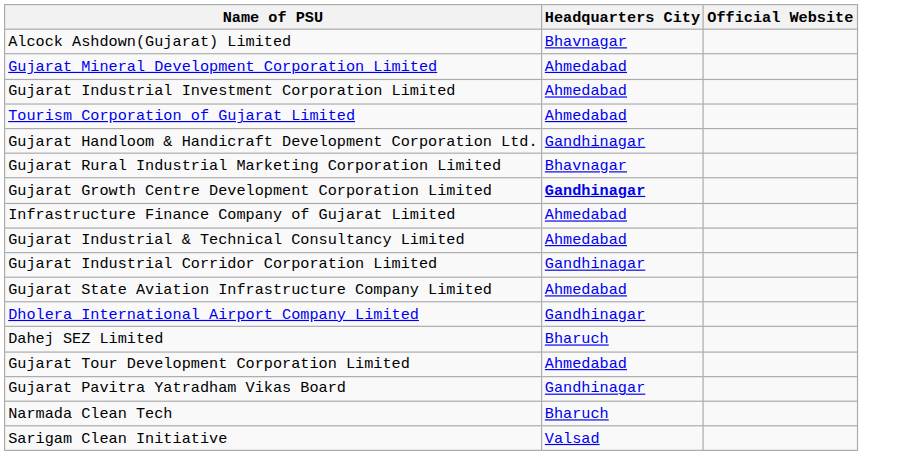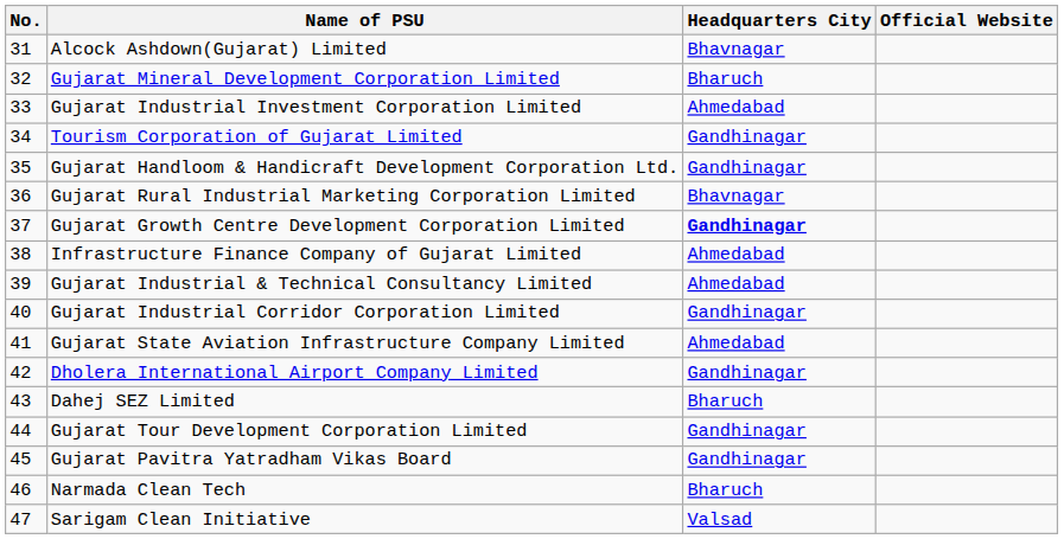 <table class="wikitable">
 <tr>
+<th>No.</th>
 <th>Name of PSU</th>
 <th>Headquarters City</th>
 <th>Official Website</th>
 </tr>
 <tr>
+<td>31</td>
 <td>Alcock Ashdown(Gujarat) Limited</td>
 <td><a href='#'>Bhavnagar</a></td>
 <td></td>
 </tr>
 <tr>
+<td>32</td>
 <td><a href='#'>Gujarat Mineral Development Corporation Limited</a></td>
-<td><a href='#'>Ahmedabad</a></td>
+<td><a href='#'>Bharuch</a></td>
 <td></td>
 </tr>
 <tr>
+<td>33</td>
 <td>Gujarat Industrial Investment Corporation Limited</td>
 <td><a href='#'>Ahmedabad</a></td>
 <td></td>
 </tr>
 <tr>
+<td>34</td>
 <td><a href='#'>Tourism Corporation of Gujarat Limited</a></td>
-<td><a href='#'>Ahmedabad</a></td>
+<td><a href='#'>Gandhinagar</a></td>
 <td></td>
 </tr>
 <tr>
+<td>35</td>
 <td>Gujarat Handloom & Handicraft Development Corporation Ltd.</td>
 <td><a href='#'>Gandhinagar</a></td>
 <td></td>
 </tr>
 <tr>
+<td>36</td>
 <td>Gujarat Rural Industrial Marketing Corporation Limited</td>
 <td><a href='#'>Bhavnagar</a></td>
 <td></td>
 </tr>
 <tr>
+<td>37</td>
 <td>Gujarat Growth Centre Development Corporation Limited</td>
 <td><strong><a href='#'>Gandhinagar</a></strong></td>
 <td></td>
 </tr>
 <tr>
+<td>38</td>
 <td>Infrastructure Finance Company of Gujarat Limited</td>
 <td><a href='#'>Ahmedabad</a></td>
 <td></td>
 </tr>
 <tr>
+<td>39</td>
 <td>Gujarat Industrial & Technical Consultancy Limited</td>
 <td><a href='#'>Ahmedabad</a></td>
 <td></td>
 </tr>
 <tr>
+<td>40</td>
 <td>Gujarat Industrial Corridor Corporation Limited</td>
 <td><a href='#'>Gandhinagar</a></td>
 <td></td>
 </tr>
 <tr>
+<td>41</td>
 <td>Gujarat State Aviation Infrastructure Company Limited</td>
 <td><a href='#'>Ahmedabad</a></td>
 <td></td>
 </tr>
 <tr>
+<td>42</td>
 <td><a href='#'>Dholera International Airport Company Limited</a></td>
 <td><a href='#'>Gandhinagar</a></td>
 <td></td>
 </tr>
 <tr>
+<td>43</td>
 <td>Dahej SEZ Limited</td>
 <td><a href='#'>Bharuch</a></td>
 <td></td>
 </tr>
 <tr>
+<td>44</td>
 <td>Gujarat Tour Development Corporation Limited</td>
-<td><a href='#'>Ahmedabad</a></td>
+<td><a href='#'>Gandhinagar</a></td>
 <td></td>
 </tr>
 <tr>
+<td>45</td>
 <td>Gujarat Pavitra Yatradham Vikas Board</td>
 <td><a href='#'>Gandhinagar</a></td>
 <td></td>
 </tr>
 <tr>
+<td>46</td>
 <td>Narmada Clean Tech</td>
 <td><a href='#'>Bharuch</a></td>
 <td></td>
 </tr>
 <tr>
+<td>47</td>
 <td>Sarigam Clean Initiative</td>
 <td><a href='#'>Valsad</a></td>
 <td></td>
 </tr>
 </table>
